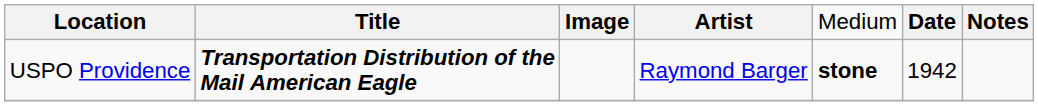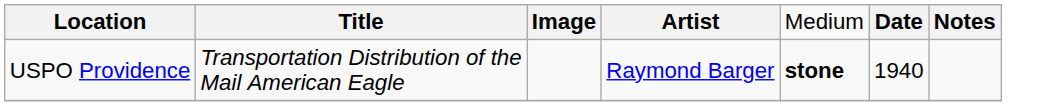 <table class="wikitable sortable">
 <tr>
 <th>Location</th>
 <th>Title</th>
 <th>Image</th>
 <th>Artist</th>
 <td>Medium</td>
 <th>Date</th>
 <th>Notes</th>
 </tr>
 <tr>
 <td>USPO <a href='#'>Providence</a></td>
-<td><strong><em>Transportation</em> <em>Distribution of the</em><br><em>Mail</em> <em>American Eagle</em></strong></td>
+<td><em>Transportation</em> <em>Distribution of the</em><br><em>Mail</em> <em>American Eagle</em></td>
 <td></td>
 <td><a href='#'>Raymond Barger</a></td>
 <td><strong>stone</strong></td>
-<td>1942</td>
+<td>1940</td>
 <td></td>
 </tr>
 <tr>
 </tr>
 </table>
